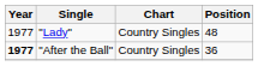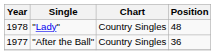 <table class="wikitable">
 <tr>
 <th align="left">Year</th>
 <th align="left">Single</th>
 <th align="left">Chart</th>
 <th align="left">Position</th>
 </tr>
 <tr>
-<td align="left">1977</td>
+<td align="left">1978</td>
 <td align="left">"<a href='#'>Lady</a>"</td>
 <td align="left">Country Singles</td>
 <td align="left">48</td>
 </tr>
 <tr>
-<td align="left"><strong>1977</strong></td>
+<td align="left">1977</td>
 <td align="left">"After the Ball"</td>
 <td align="left">Country Singles</td>
 <td align="left">36</td>
 </tr>
 <tr>
 </tr>
 </table>
